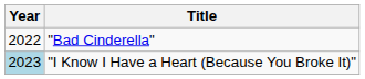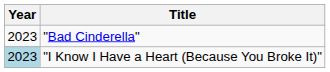 <table class="wikitable">
 <tr>
 <th>Year</th>
 <th>Title</th>
 </tr>
 <tr>
-<td>2022</td>
+<td>2023</td>
 <td>"<a href='#'>Bad Cinderella</a>"</td>
 </tr>
 <tr>
 <td style="background: lightblue;">2023</td>
 <td>"I Know I Have a Heart (Because You Broke It)"</td>
 </tr>
 </table>
